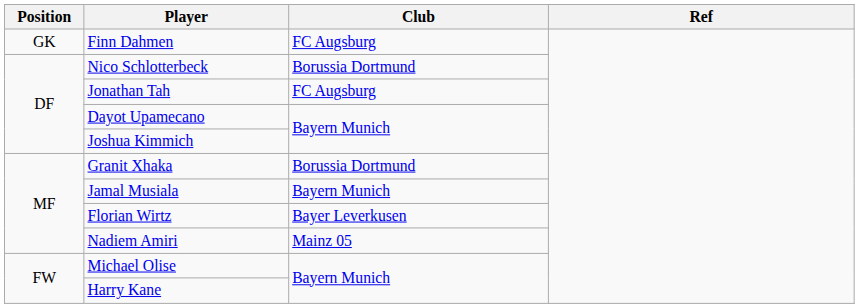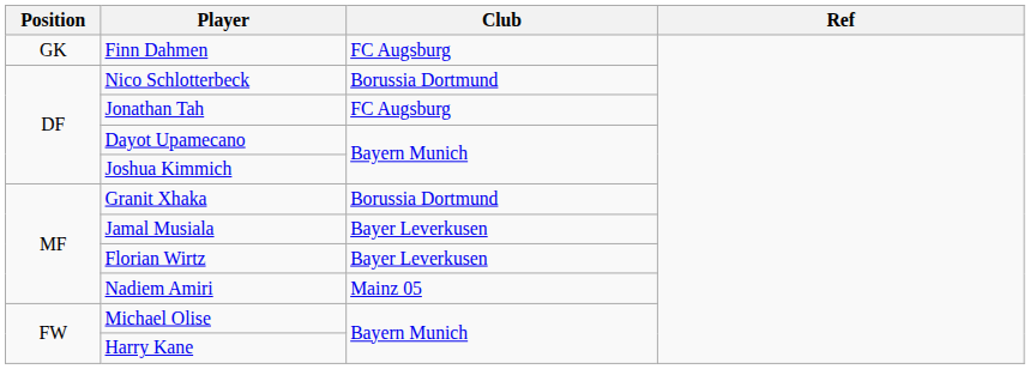 <table class="wikitable">
 <tr>
 <th style="width:5em">Position</th>
 <th style="width:15em">Player</th>
 <th style="width:20em">Club</th>
 <th style="width:25em">Ref</th>
 </tr>
 <tr>
 <td style="text-align:center">GK</td>
 <td> <a href='#'>Finn Dahmen</a></td>
 <td><a href='#'>FC Augsburg</a></td>
 <td rowspan=11></td>
 </tr>
 <tr>
 <td style="text-align:center" rowspan="4">DF</td>
 <td> <a href='#'>Nico Schlotterbeck</a></td>
 <td><a href='#'>Borussia Dortmund</a></td>
 </tr>
 <tr>
 <td> <a href='#'>Jonathan Tah</a></td>
 <td><a href='#'>FC Augsburg</a></td>
 </tr>
 <tr>
 <td> <a href='#'>Dayot Upamecano</a></td>
 <td rowspan="2"><a href='#'>Bayern Munich</a></td>
 </tr>
 <tr>
 <td> <a href='#'>Joshua Kimmich</a></td>
 </tr>
 <tr>
 <td style="text-align:center" rowspan="4">MF</td>
 <td> <a href='#'>Granit Xhaka</a></td>
 <td><a href='#'>Borussia Dortmund</a></td>
 </tr>
 <tr>
 <td> <a href='#'>Jamal Musiala</a></td>
-<td><a href='#'>Bayern Munich</a></td>
+<td><a href='#'>Bayer Leverkusen</a></td>
 </tr>
 <tr>
 <td> <a href='#'>Florian Wirtz</a></td>
 <td><a href='#'>Bayer Leverkusen</a></td>
 </tr>
 <tr>
 <td> <a href='#'>Nadiem Amiri</a></td>
 <td><a href='#'>Mainz 05</a></td>
 </tr>
 <tr>
 <td style="text-align:center" rowspan="2">FW</td>
 <td> <a href='#'>Michael Olise</a></td>
 <td rowspan="2"><a href='#'>Bayern Munich</a></td>
 </tr>
 <tr>
 <td> <a href='#'>Harry Kane</a></td>
 </tr>
 </table>
